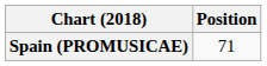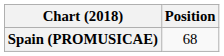 <table class="wikitable plainrowheaders" style="text-align:center">
 <tr>
 <th scope="col">Chart (2018)</th>
 <th scope="col">Position</th>
 </tr>
 <tr>
 <th scope="row">Spain (PROMUSICAE)</th>
-<td>71</td>
+<td>68</td>
 </tr>
 </table>
